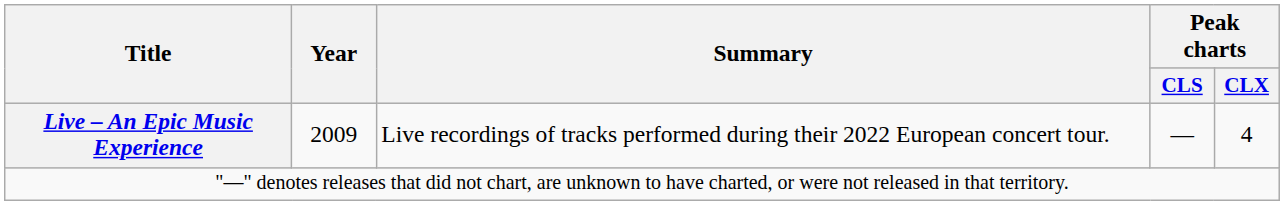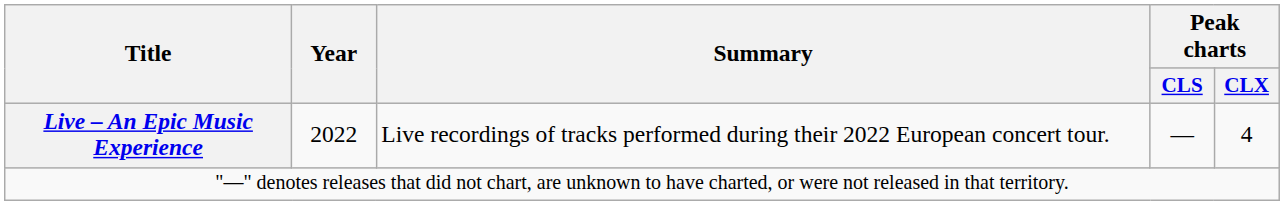 <table class="wikitable plainrowheaders" style="text-align:center;">
 <tr>
 <th rowspan="2" scope="col" style="width:17.2em;">Title</th>
 <th rowspan="2" style="width:4em;">Year</th>
 <th rowspan="2" scope="col" style="width:54.3em;">Summary</th>
 <th colspan="2">Peak charts</th>
 </tr>
 <tr>
 <th scope="col" style="width:3em;font-size:90%;"><a href='#'>CLS</a></th>
 <th scope="col" style="width:3em;font-size:90%;"><a href='#'>CLX</a></th>
 </tr>
 <tr>
 <th scope="row"><em><a href='#'>Live – An Epic Music Experience</a></em></th>
-<td>2009</td>
+<td>2022</td>
 <td style="text-align:left;">Live recordings of tracks performed during their 2022 European concert tour.</td>
 <td>—</td>
 <td>4</td>
 </tr>
 <tr>
 <td colspan="5" style="font-size:85%;">"—" denotes releases that did not chart, are unknown to have charted, or were not released in that territory.</td>
 </tr>
 </table>
